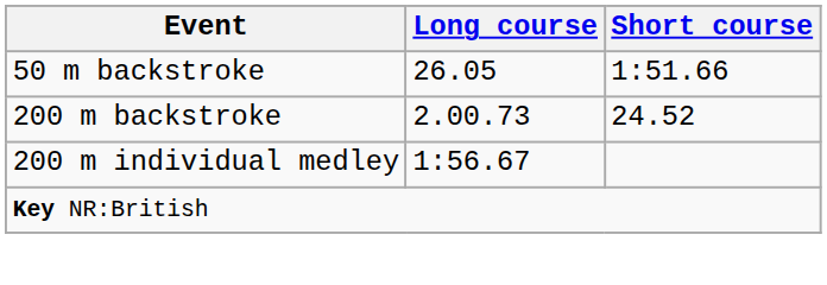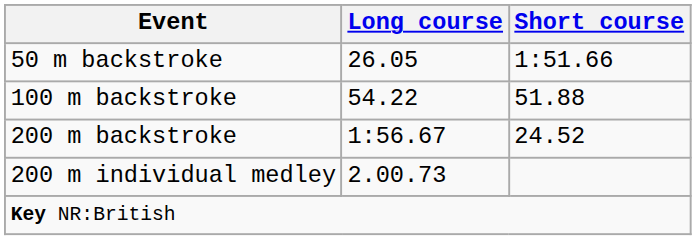 <table class="wikitable" style="font-size:95%">
 <tr>
 <th>Event</th>
 <th><a href='#'>Long course</a></th>
 <th><a href='#'>Short course</a></th>
 </tr>
 <tr>
 <td>50 m backstroke</td>
 <td>26.05</td>
 <td>1:51.66</td>
 </tr>
 <tr>
+<td>100 m backstroke</td>
+<td>54.22</td>
+<td>51.88</td>
+</tr>
+<tr>
 <td>200 m backstroke</td>
-<td>2.00.73</td>
+<td>1:56.67</td>
 <td>24.52</td>
 </tr>
 <tr>
 <td>200 m individual medley</td>
-<td>1:56.67</td>
+<td>2.00.73</td>
 <td></td>
 </tr>
 <tr>
 <td colspan="3"><small><strong>Key</strong> NR:British</small></td>
 </tr>
 </table>
